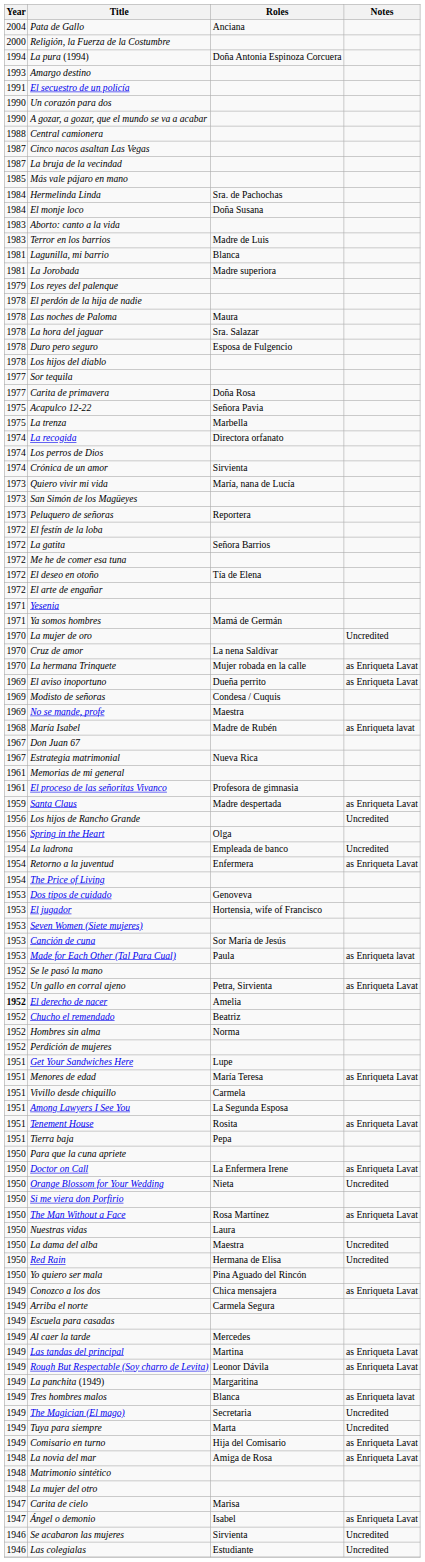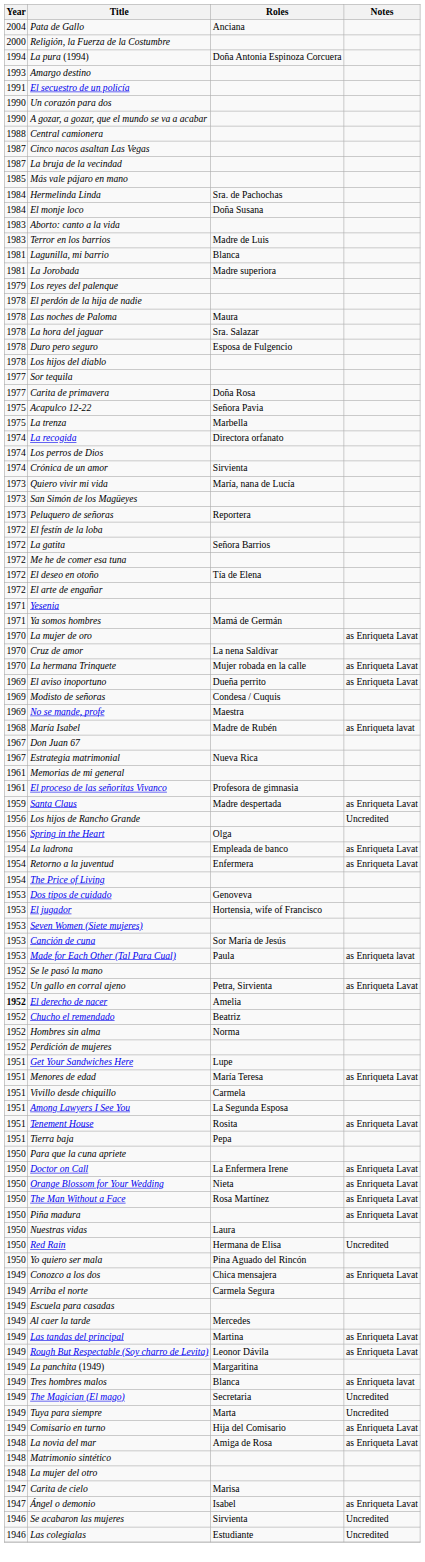 <table class="wikitable sortable">
 <tr>
 <th>Year</th>
 <th>Title</th>
 <th>Roles</th>
 <th>Notes</th>
 </tr>
 <tr>
 <td>2004</td>
 <td><em>Pata de Gallo</em></td>
 <td>Anciana</td>
 <td></td>
 </tr>
 <tr>
 <td>2000</td>
 <td><em>Religión, la Fuerza de la Costumbre</em></td>
 <td></td>
 <td></td>
 </tr>
 <tr>
 <td>1994</td>
 <td><em>La pura</em> (1994)</td>
 <td>Doña Antonia Espinoza Corcuera</td>
 <td></td>
 </tr>
 <tr>
 <td>1993</td>
 <td><em>Amargo destino</em></td>
 <td></td>
 <td></td>
 </tr>
 <tr>
 <td>1991</td>
 <td><em><a href='#'>El secuestro de un policía</a></em></td>
 <td></td>
 <td></td>
 </tr>
 <tr>
 <td>1990</td>
 <td><em>Un corazón para dos</em></td>
 <td></td>
 <td></td>
 </tr>
 <tr>
 <td>1990</td>
 <td><em>A gozar, a gozar, que el mundo se va a acabar</em></td>
 <td></td>
 <td></td>
 </tr>
 <tr>
 <td>1988</td>
 <td><em>Central camionera</em></td>
 <td></td>
 <td></td>
 </tr>
 <tr>
 <td>1987</td>
 <td><em>Cinco nacos asaltan Las Vegas</em></td>
 <td></td>
 <td></td>
 </tr>
 <tr>
 <td>1987</td>
 <td><em>La bruja de la vecindad</em></td>
 <td></td>
 <td></td>
 </tr>
 <tr>
 <td>1985</td>
 <td><em>Más vale pájaro en mano</em></td>
 <td></td>
 <td></td>
 </tr>
 <tr>
 <td>1984</td>
 <td><em>Hermelinda Linda</em></td>
 <td>Sra. de Pachochas</td>
 <td></td>
 </tr>
 <tr>
 <td>1984</td>
 <td><em>El monje loco</em></td>
 <td>Doña Susana</td>
 <td></td>
 </tr>
 <tr>
 <td>1983</td>
 <td><em>Aborto: canto a la vida</em></td>
 <td></td>
 <td></td>
 </tr>
 <tr>
 <td>1983</td>
 <td><em>Terror en los barrios</em></td>
 <td>Madre de Luis</td>
 <td></td>
 </tr>
 <tr>
 <td>1981</td>
 <td><em>Lagunilla, mi barrio</em></td>
 <td>Blanca</td>
 <td></td>
 </tr>
 <tr>
 <td>1981</td>
 <td><em>La Jorobada</em></td>
 <td>Madre superiora</td>
 <td></td>
 </tr>
 <tr>
 <td>1979</td>
 <td><em>Los reyes del palenque</em></td>
 <td></td>
 <td></td>
 </tr>
 <tr>
 <td>1978</td>
 <td><em>El perdón de la hija de nadie</em></td>
 <td></td>
 <td></td>
 </tr>
 <tr>
 <td>1978</td>
 <td><em>Las noches de Paloma</em></td>
 <td>Maura</td>
 <td></td>
 </tr>
 <tr>
 <td>1978</td>
 <td><em>La hora del jaguar</em></td>
 <td>Sra. Salazar</td>
 <td></td>
 </tr>
 <tr>
 <td>1978</td>
 <td><em>Duro pero seguro</em></td>
 <td>Esposa de Fulgencio</td>
 <td></td>
 </tr>
 <tr>
 <td>1978</td>
 <td><em>Los hijos del diablo</em></td>
 <td></td>
 <td></td>
 </tr>
 <tr>
 <td>1977</td>
 <td><em>Sor tequila</em></td>
 <td></td>
 <td></td>
 </tr>
 <tr>
 <td>1977</td>
 <td><em>Carita de primavera</em></td>
 <td>Doña Rosa</td>
 <td></td>
 </tr>
 <tr>
 <td>1975</td>
 <td><em>Acapulco 12-22</em></td>
 <td>Señora Pavia</td>
 <td></td>
 </tr>
 <tr>
 <td>1975</td>
 <td><em>La trenza</em></td>
 <td>Marbella</td>
 <td></td>
 </tr>
 <tr>
 <td>1974</td>
 <td><em><a href='#'>La recogida</a></em></td>
 <td>Directora orfanato</td>
 <td></td>
 </tr>
 <tr>
 <td>1974</td>
 <td><em>Los perros de Dios</em></td>
 <td></td>
 <td></td>
 </tr>
 <tr>
 <td>1974</td>
 <td><em>Crónica de un amor</em></td>
 <td>Sirvienta</td>
 <td></td>
 </tr>
 <tr>
 <td>1973</td>
 <td><em>Quiero vivir mi vida</em></td>
 <td>María, nana de Lucía</td>
 <td></td>
 </tr>
 <tr>
 <td>1973</td>
 <td><em>San Simón de los Magüeyes</em></td>
 <td></td>
 <td></td>
 </tr>
 <tr>
 <td>1973</td>
 <td><em>Peluquero de señoras</em></td>
 <td>Reportera</td>
 <td></td>
 </tr>
 <tr>
 <td>1972</td>
 <td><em>El festín de la loba</em></td>
 <td></td>
 <td></td>
 </tr>
 <tr>
 <td>1972</td>
 <td><em>La gatita</em></td>
 <td>Señora Barrios</td>
 <td></td>
 </tr>
 <tr>
 <td>1972</td>
 <td><em>Me he de comer esa tuna</em></td>
 <td></td>
 <td></td>
 </tr>
 <tr>
 <td>1972</td>
 <td><em>El deseo en otoño</em></td>
 <td>Tía de Elena</td>
 <td></td>
 </tr>
 <tr>
 <td>1972</td>
 <td><em>El arte de engañar</em></td>
 <td></td>
 <td></td>
 </tr>
 <tr>
 <td>1971</td>
 <td><em><a href='#'>Yesenia</a></em></td>
 <td></td>
 <td></td>
 </tr>
 <tr>
 <td>1971</td>
 <td><em>Ya somos hombres</em></td>
 <td>Mamá de Germán</td>
 <td></td>
 </tr>
 <tr>
 <td>1970</td>
 <td><em>La mujer de oro</em></td>
 <td></td>
-<td>Uncredited</td>
+<td>as Enriqueta Lavat</td>
 </tr>
 <tr>
 <td>1970</td>
 <td><em>Cruz de amor</em></td>
 <td>La nena Saldívar</td>
 <td></td>
 </tr>
 <tr>
 <td>1970</td>
 <td><em>La hermana Trinquete</em></td>
 <td>Mujer robada en la calle</td>
 <td>as Enriqueta Lavat</td>
 </tr>
 <tr>
 <td>1969</td>
 <td><em>El aviso inoportuno</em></td>
 <td>Dueña perrito</td>
 <td>as Enriqueta Lavat</td>
 </tr>
 <tr>
 <td>1969</td>
 <td><em>Modisto de señoras</em></td>
 <td>Condesa / Cuquis</td>
 <td></td>
 </tr>
 <tr>
 <td>1969</td>
 <td><em><a href='#'>No se mande, profe</a></em></td>
 <td>Maestra</td>
 <td></td>
 </tr>
 <tr>
 <td>1968</td>
 <td><em>María Isabel</em></td>
 <td>Madre de Rubén</td>
 <td>as Enriqueta lavat</td>
 </tr>
 <tr>
 <td>1967</td>
 <td><em>Don Juan 67</em></td>
 <td></td>
 <td></td>
 </tr>
 <tr>
 <td>1967</td>
 <td><em>Estrategia matrimonial</em></td>
 <td>Nueva Rica</td>
 <td></td>
 </tr>
 <tr>
 <td>1961</td>
 <td><em>Memorias de mi general</em></td>
 <td></td>
 <td></td>
 </tr>
 <tr>
 <td>1961</td>
 <td><em><a href='#'>El proceso de las señoritas Vivanco</a></em></td>
 <td>Profesora de gimnasia</td>
 <td></td>
 </tr>
 <tr>
 <td>1959</td>
 <td><em><a href='#'>Santa Claus</a></em></td>
 <td>Madre despertada</td>
 <td>as Enriqueta Lavat</td>
 </tr>
 <tr>
 <td>1956</td>
 <td><em>Los hijos de Rancho Grande</em></td>
 <td></td>
 <td>Uncredited</td>
 </tr>
 <tr>
 <td>1956</td>
 <td><em><a href='#'>Spring in the Heart</a></em></td>
 <td>Olga</td>
 <td></td>
 </tr>
 <tr>
 <td>1954</td>
 <td><em>La ladrona</em></td>
 <td>Empleada de banco</td>
-<td>Uncredited</td>
+<td>as Enriqueta Lavat</td>
 </tr>
 <tr>
 <td>1954</td>
 <td><em>Retorno a la juventud</em></td>
 <td>Enfermera</td>
 <td>as Enriqueta Lavat</td>
 </tr>
 <tr>
 <td>1954</td>
 <td><em><a href='#'>The Price of Living</a></em></td>
 <td></td>
 <td></td>
 </tr>
 <tr>
 <td>1953</td>
 <td><em><a href='#'>Dos tipos de cuidado</a></em></td>
 <td>Genoveva</td>
 <td></td>
 </tr>
 <tr>
 <td>1953</td>
 <td><em><a href='#'>El jugador</a></em></td>
 <td>Hortensia, wife of Francisco</td>
 <td></td>
 </tr>
 <tr>
 <td>1953</td>
 <td><em><a href='#'>Seven Women (Siete mujeres)</a></em></td>
 <td></td>
 <td></td>
 </tr>
 <tr>
 <td>1953</td>
 <td><em><a href='#'>Canción de cuna</a></em></td>
 <td>Sor María de Jesús</td>
 <td></td>
 </tr>
 <tr>
 <td>1953</td>
 <td><em><a href='#'>Made for Each Other (Tal Para Cual)</a></em></td>
 <td>Paula</td>
 <td>as Enriqueta lavat</td>
 </tr>
 <tr>
 <td>1952</td>
 <td><em>Se le pasó la mano</em></td>
 <td></td>
 <td></td>
 </tr>
 <tr>
 <td>1952</td>
 <td><em>Un gallo en corral ajeno</em></td>
 <td>Petra, Sirvienta</td>
 <td>as Enriqueta Lavat</td>
 </tr>
 <tr>
 <td><strong>1952</strong></td>
 <td><em><a href='#'>El derecho de nacer</a></em></td>
 <td>Amelia</td>
 <td></td>
 </tr>
 <tr>
 <td>1952</td>
 <td><em><a href='#'>Chucho el remendado</a></em></td>
 <td>Beatriz</td>
 <td></td>
 </tr>
 <tr>
 <td>1952</td>
 <td><em>Hombres sin alma</em></td>
 <td>Norma</td>
 <td></td>
 </tr>
 <tr>
 <td>1952</td>
 <td><em>Perdición de mujeres</em></td>
 <td></td>
 <td></td>
 </tr>
 <tr>
 <td>1951</td>
 <td><em><a href='#'>Get Your Sandwiches Here</a></em></td>
 <td>Lupe</td>
 <td></td>
 </tr>
 <tr>
 <td>1951</td>
 <td><em>Menores de edad</em></td>
 <td>María Teresa</td>
 <td>as Enriqueta Lavat</td>
 </tr>
 <tr>
 <td>1951</td>
 <td><em>Vivillo desde chiquillo</em></td>
 <td>Carmela</td>
 <td></td>
 </tr>
 <tr>
 <td>1951</td>
 <td><em><a href='#'>Among Lawyers I See You</a></em></td>
 <td>La Segunda Esposa</td>
 <td></td>
 </tr>
 <tr>
 <td>1951</td>
 <td><em><a href='#'>Tenement House</a></em></td>
 <td>Rosita</td>
 <td>as Enriqueta Lavat</td>
 </tr>
 <tr>
 <td>1951</td>
 <td><em>Tierra baja</em></td>
 <td>Pepa</td>
 <td></td>
 </tr>
 <tr>
 <td>1950</td>
 <td><em>Para que la cuna apriete</em></td>
 <td></td>
 <td></td>
 </tr>
 <tr>
 <td>1950</td>
 <td><em><a href='#'>Doctor on Call</a></em></td>
 <td>La Enfermera Irene</td>
 <td>as Enriqueta Lavat</td>
 </tr>
 <tr>
 <td>1950</td>
 <td><em><a href='#'>Orange Blossom for Your Wedding</a></em></td>
 <td>Nieta</td>
-<td>Uncredited</td>
-</tr>
-<tr>
-<td>1950</td>
-<td><em><a href='#'>Si me viera don Porfirio</a></em></td>
-<td></td>
-<td></td>
+<td>as Enriqueta Lavat</td>
 </tr>
 <tr>
 <td>1950</td>
 <td><em><a href='#'>The Man Without a Face</a></em></td>
 <td>Rosa Martínez</td>
 <td>as Enriqueta Lavat</td>
 </tr>
 <tr>
 <td>1950</td>
+<td><em>Piña madura</em></td>
+<td></td>
+<td>as Enriqueta Lavat</td>
+</tr>
+<tr>
+<td>1950</td>
 <td><em>Nuestras vidas</em></td>
 <td>Laura</td>
 <td></td>
-</tr>
-<tr>
-<td>1950</td>
-<td><em>La dama del alba</em></td>
-<td>Maestra</td>
-<td>Uncredited</td>
 </tr>
 <tr>
 <td>1950</td>
 <td><em><a href='#'>Red Rain</a></em></td>
 <td>Hermana de Elisa</td>
 <td>Uncredited</td>
 </tr>
 <tr>
 <td>1950</td>
 <td><em>Yo quiero ser mala</em></td>
 <td>Pina Aguado del Rincón</td>
 <td></td>
 </tr>
 <tr>
 <td>1949</td>
 <td><em>Conozco a los dos</em></td>
 <td>Chica mensajera</td>
 <td>as Enriqueta Lavat</td>
 </tr>
 <tr>
 <td>1949</td>
 <td><em>Arriba el norte</em></td>
 <td>Carmela Segura</td>
 <td></td>
 </tr>
 <tr>
 <td>1949</td>
 <td><em>Escuela para casadas</em></td>
 <td></td>
 <td></td>
 </tr>
 <tr>
 <td>1949</td>
 <td><em>Al caer la tarde</em></td>
 <td>Mercedes</td>
 <td></td>
 </tr>
 <tr>
 <td>1949</td>
 <td><em><a href='#'>Las tandas del principal</a></em></td>
 <td>Martina</td>
 <td>as Enriqueta Lavat</td>
 </tr>
 <tr>
 <td>1949</td>
 <td><em><a href='#'> Rough But Respectable (Soy charro de Levita)</a></em></td>
 <td>Leonor Dávila</td>
 <td>as Enriqueta Lavat</td>
 </tr>
 <tr>
 <td>1949</td>
 <td><em>La panchita</em> (1949)</td>
 <td>Margaritina</td>
 <td></td>
 </tr>
 <tr>
 <td>1949</td>
 <td><em>Tres hombres malos</em></td>
 <td>Blanca</td>
 <td>as Enriqueta lavat</td>
 </tr>
 <tr>
 <td>1949</td>
 <td><em><a href='#'>The Magician (El mago)</a></em></td>
 <td>Secretaria</td>
 <td>Uncredited</td>
 </tr>
 <tr>
 <td>1949</td>
 <td><em>Tuya para siempre</em></td>
 <td>Marta</td>
 <td>Uncredited</td>
 </tr>
 <tr>
 <td>1949</td>
 <td><em>Comisario en turno</em></td>
 <td>Hija del Comisario</td>
 <td>as Enriqueta Lavat</td>
 </tr>
 <tr>
 <td>1948</td>
 <td><em>La novia del mar</em></td>
 <td>Amiga de Rosa</td>
 <td>as Enriqueta Lavat</td>
 </tr>
 <tr>
 <td>1948</td>
 <td><em>Matrimonio sintético</em></td>
 <td></td>
 <td></td>
 </tr>
 <tr>
 <td>1948</td>
 <td><em>La mujer del otro</em></td>
 <td></td>
 <td></td>
 </tr>
 <tr>
 <td>1947</td>
 <td><em>Carita de cielo</em></td>
 <td>Marisa</td>
 <td></td>
 </tr>
 <tr>
 <td>1947</td>
 <td><em>Ángel o demonio</em></td>
 <td>Isabel</td>
 <td>as Enriqueta Lavat</td>
 </tr>
 <tr>
 <td>1946</td>
 <td><em>Se acabaron las mujeres</em></td>
 <td>Sirvienta</td>
 <td>Uncredited</td>
 </tr>
 <tr>
 <td>1946</td>
 <td><em>Las colegialas</em></td>
 <td>Estudiante</td>
 <td>Uncredited</td>
 </tr>
 <tr>
 </tr>
 </table>
